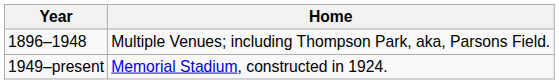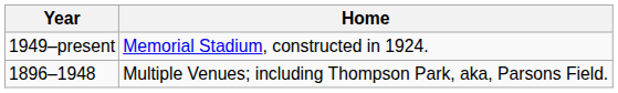 <table class="wikitable">
 <tr>
 <th>Year</th>
 <th>Home</th>
 </tr>
 <tr>
+<td>1949–present</td>
+<td><a href='#'>Memorial Stadium</a>, constructed in 1924.</td>
+</tr>
+<tr>
 <td>1896–1948</td>
 <td>Multiple Venues; including Thompson Park, aka, Parsons Field.</td>
 </tr>
-<tr>
-<td>1949–present</td>
-<td><a href='#'>Memorial Stadium</a>, constructed in 1924.</td>
-</tr>
 </table>
